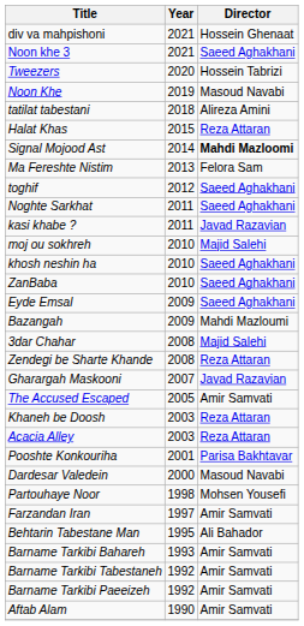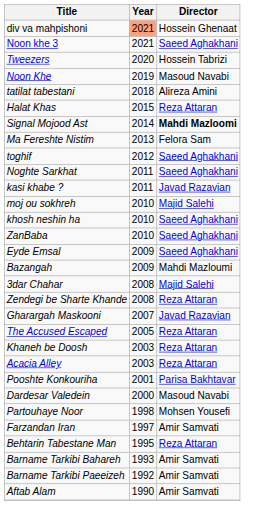 <table class="wikitable">
 <tr>
 <th>Title</th>
 <th>Year</th>
 <th>Director</th>
 </tr>
 <tr>
 <td>div va mahpishoni</td>
-<td>2021</td>
+<td style="background: lightsalmon;">2021</td>
 <td>Hossein Ghenaat</td>
 </tr>
 <tr>
 <td><a href='#'>Noon khe 3</a></td>
 <td>2021</td>
 <td><a href='#'>Saeed Aghakhani</a></td>
 </tr>
 <tr>
 <td><em><a href='#'>Tweezers</a></em></td>
 <td>2020</td>
 <td>Hossein Tabrizi</td>
 </tr>
 <tr>
 <td><em><a href='#'>Noon Khe</a></em></td>
 <td>2019</td>
 <td>Masoud Navabi</td>
 </tr>
 <tr>
 <td><em>tatilat tabestani</em></td>
 <td>2018</td>
 <td>Alireza Amini</td>
 </tr>
 <tr>
 <td><em>Halat Khas</em></td>
 <td>2015</td>
 <td><a href='#'>Reza Attaran</a></td>
 </tr>
 <tr>
 <td><em>Signal Mojood Ast</em></td>
 <td>2014</td>
 <td><strong>Mahdi Mazloomi</strong></td>
 </tr>
 <tr>
 <td><em>Ma Fereshte Nistim</em></td>
 <td>2013</td>
 <td>Felora Sam</td>
 </tr>
 <tr>
 <td><em>toghif </em></td>
 <td>2012</td>
 <td><a href='#'>Saeed Aghakhani</a></td>
 </tr>
 <tr>
 <td><em>Noghte Sarkhat</em></td>
 <td>2011</td>
 <td><a href='#'>Saeed Aghakhani</a></td>
 </tr>
 <tr>
 <td><em>kasi khabe ?</em></td>
 <td>2011</td>
 <td><a href='#'>Javad Razavian</a></td>
 </tr>
 <tr>
 <td><em>moj ou sokhreh</em></td>
 <td>2010</td>
 <td><a href='#'>Majid Salehi</a></td>
 </tr>
 <tr>
 <td><em>khosh neshin ha</em></td>
 <td>2010</td>
 <td><a href='#'>Saeed Aghakhani</a></td>
 </tr>
 <tr>
 <td><em>ZanBaba</em></td>
 <td>2010</td>
 <td><a href='#'>Saeed Aghakhani</a></td>
 </tr>
 <tr>
 <td><em>Eyde Emsal</em></td>
 <td>2009</td>
 <td><a href='#'>Saeed Aghakhani</a></td>
 </tr>
 <tr>
 <td><em>Bazangah</em></td>
 <td>2009</td>
 <td>Mahdi Mazloumi</td>
 </tr>
 <tr>
 <td><em>3dar Chahar</em></td>
 <td>2008</td>
 <td><a href='#'>Majid Salehi</a></td>
 </tr>
 <tr>
 <td><em>Zendegi be Sharte Khande</em></td>
 <td>2008</td>
 <td><a href='#'>Reza Attaran</a></td>
 </tr>
 <tr>
 <td><em>Gharargah Maskooni</em></td>
 <td>2007</td>
 <td><a href='#'>Javad Razavian</a></td>
 </tr>
 <tr>
 <td><em><a href='#'>The Accused Escaped</a></em></td>
 <td>2005</td>
-<td>Amir Samvati</td>
+<td><a href='#'>Reza Attaran</a></td>
 </tr>
 <tr>
 <td><em>Khaneh be Doosh</em></td>
 <td>2003</td>
 <td><a href='#'>Reza Attaran</a></td>
 </tr>
 <tr>
 <td><em><a href='#'>Acacia Alley</a></em></td>
 <td>2003</td>
 <td><a href='#'>Reza Attaran</a></td>
 </tr>
 <tr>
 <td><em>Pooshte Konkouriha</em></td>
 <td>2001</td>
 <td><a href='#'>Parisa Bakhtavar</a></td>
 </tr>
 <tr>
 <td><em>Dardesar Valedein</em></td>
 <td>2000</td>
 <td>Masoud Navabi</td>
 </tr>
 <tr>
 <td><em>Partouhaye Noor</em></td>
 <td>1998</td>
 <td>Mohsen Yousefi</td>
 </tr>
 <tr>
 <td><em>Farzandan Iran</em></td>
 <td>1997</td>
 <td>Amir Samvati</td>
 </tr>
 <tr>
 <td><em>Behtarin Tabestane Man</em></td>
 <td>1995</td>
-<td>Ali Bahador</td>
+<td><a href='#'>Reza Attaran</a></td>
 </tr>
 <tr>
 <td><em>Barname Tarkibi Bahareh</em></td>
 <td>1993</td>
-<td>Amir Samvati</td>
-</tr>
-<tr>
-<td><em>Barname Tarkibi Tabestaneh</em></td>
-<td>1992</td>
 <td>Amir Samvati</td>
 </tr>
 <tr>
 <td><em>Barname Tarkibi Paeeizeh</em></td>
 <td>1992</td>
 <td>Amir Samvati</td>
 </tr>
 <tr>
 <td><em>Aftab Alam</em></td>
 <td>1990</td>
 <td>Amir Samvati</td>
 </tr>
 <tr>
 </tr>
 </table>
